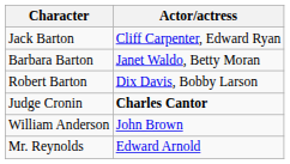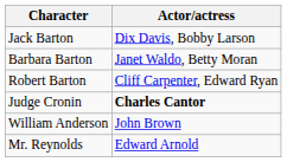 <table class="wikitable">
 <tr>
 <th>Character</th>
 <th>Actor/actress</th>
 </tr>
 <tr>
 <td>Jack Barton</td>
-<td><a href='#'>Cliff Carpenter</a>, Edward Ryan</td>
+<td><a href='#'>Dix Davis</a>, Bobby Larson</td>
 </tr>
 <tr>
 <td>Barbara Barton</td>
 <td><a href='#'>Janet Waldo</a>, Betty Moran</td>
 </tr>
 <tr>
 <td>Robert Barton</td>
-<td><a href='#'>Dix Davis</a>, Bobby Larson</td>
+<td><a href='#'>Cliff Carpenter</a>, Edward Ryan</td>
 </tr>
 <tr>
 <td>Judge Cronin</td>
 <td><strong>Charles Cantor</strong></td>
 </tr>
 <tr>
 <td>William Anderson</td>
 <td><a href='#'>John Brown</a></td>
 </tr>
 <tr>
 <td>Mr. Reynolds</td>
 <td><a href='#'>Edward Arnold</a></td>
 </tr>
 </table>
